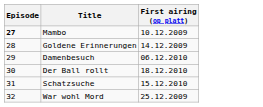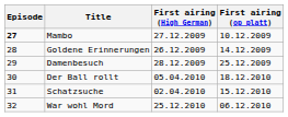 <table class="wikitable">
 <tr>
 <th>Episode</th>
 <th>Title</th>
+<th>First airing<br><small>(<a href='#'>High German</a>)</small></th>
 <th>First airing<br><small>(<a href='#'>op platt</a>)</small></th>
 </tr>
 <tr>
 <td><strong>27</strong></td>
 <td>Mambo</td>
+<td>27.12.2009</td>
 <td>10.12.2009</td>
 </tr>
 <tr>
 <td>28</td>
 <td>Goldene Erinnerungen</td>
+<td>26.12.2009</td>
 <td>14.12.2009</td>
 </tr>
 <tr>
 <td>29</td>
 <td>Damenbesuch</td>
-<td>06.12.2010</td>
+<td>28.12.2009</td>
+<td>25.12.2009</td>
 </tr>
 <tr>
 <td>30</td>
 <td>Der Ball rollt</td>
+<td>05.04.2010</td>
 <td>18.12.2010</td>
 </tr>
 <tr>
 <td>31</td>
 <td>Schatzsuche</td>
+<td>02.04.2010</td>
 <td>15.12.2010</td>
 </tr>
 <tr>
 <td>32</td>
 <td>War wohl Mord</td>
-<td>25.12.2009</td>
+<td>25.12.2010</td>
+<td>06.12.2010</td>
 </tr>
 </table>
